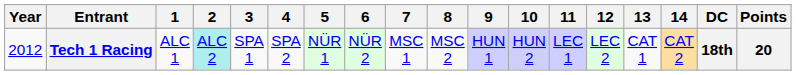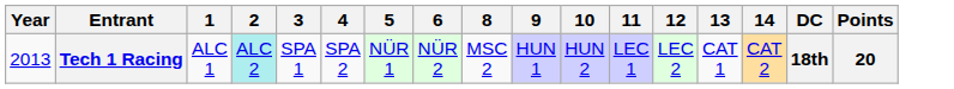 <table class="wikitable" style="text-align:center; font-size:85%">
 <tr>
 <th>Year</th>
 <th>Entrant</th>
 <th>1</th>
 <th>2</th>
 <th>3</th>
 <th>4</th>
 <th>5</th>
 <th>6</th>
-<th>7</th>
 <th>8</th>
 <th>9</th>
 <th>10</th>
 <th>11</th>
 <th>12</th>
 <th>13</th>
 <th>14</th>
 <th>DC</th>
 <th>Points</th>
 </tr>
 <tr>
-<td><a href='#'>2012</a></td>
+<td><a href='#'>2013</a></td>
 <th nowrap><a href='#'>Tech 1 Racing</a></th>
 <td><a href='#'>ALC<br>1</a></td>
 <td style="background: paleturquoise;"><a href='#'>ALC<br>2</a></td>
 <td><a href='#'>SPA<br>1</a></td>
 <td><a href='#'>SPA<br>2</a></td>
 <td style="background:#dfffdf;"><a href='#'>NÜR<br>1</a><br></td>
 <td style="background:#dfffdf;"><a href='#'>NÜR<br>2</a><br></td>
-<td><a href='#'>MSC<br>1</a></td>
 <td><a href='#'>MSC<br>2</a></td>
 <td style="background:#cfcfff;"><a href='#'>HUN<br>1</a><br></td>
 <td style="background:#cfcfff;"><a href='#'>HUN<br>2</a><br></td>
 <td style="background:#cfcfff;"><a href='#'>LEC<br>1</a><br></td>
 <td style="background:#dfffdf;"><a href='#'>LEC<br>2</a><br></td>
 <td style="background:#cfcff;"><a href='#'>CAT<br>1</a><br></td>
 <td style="background:#ffdf9f;"><a href='#'>CAT<br>2</a><br></td>
 <th>18th</th>
 <th>20</th>
 </tr>
 </table>
